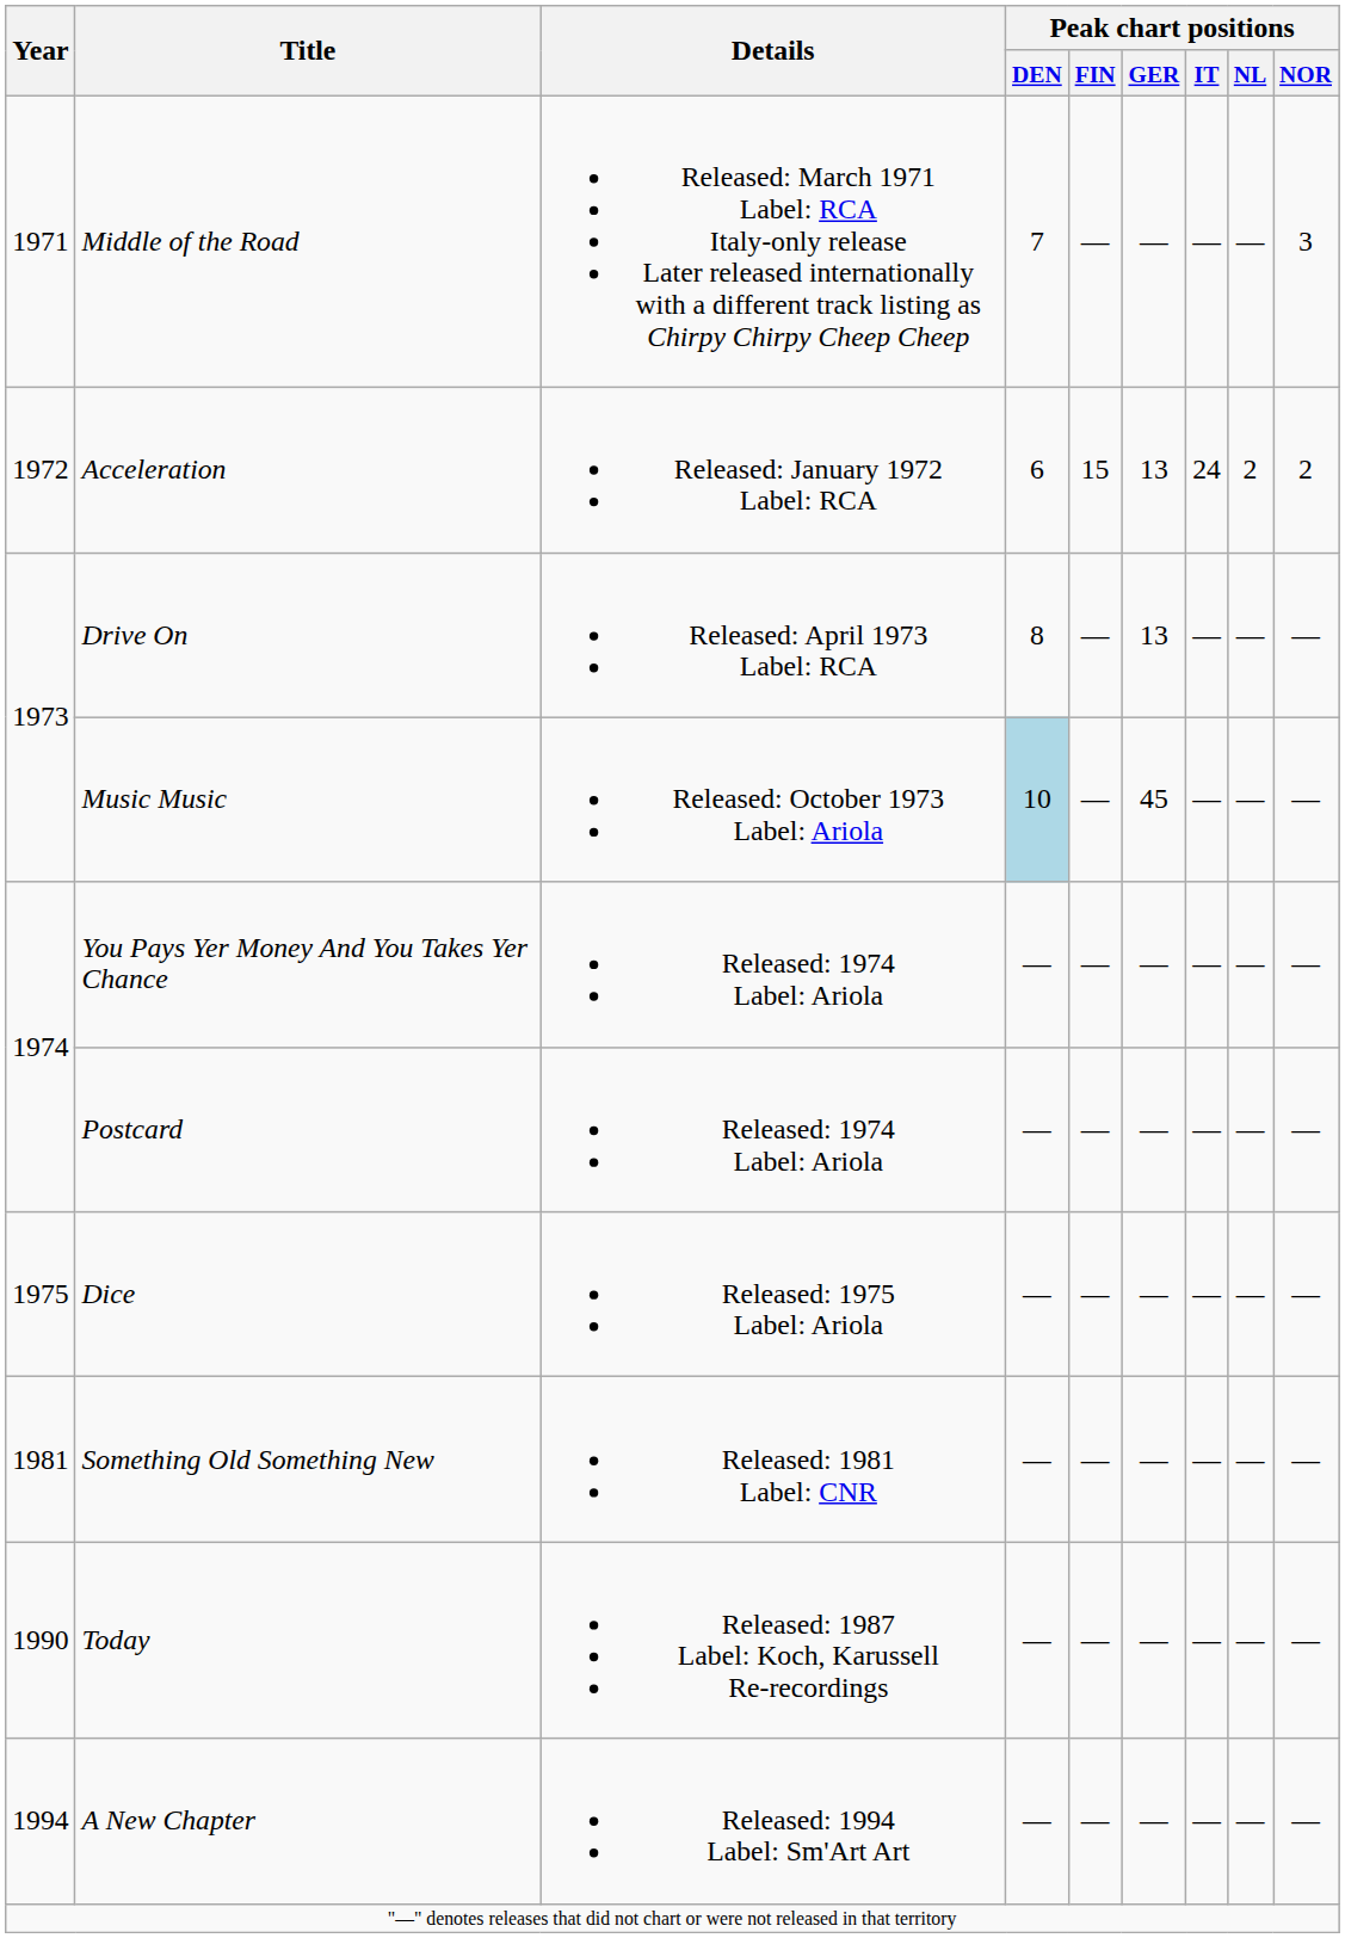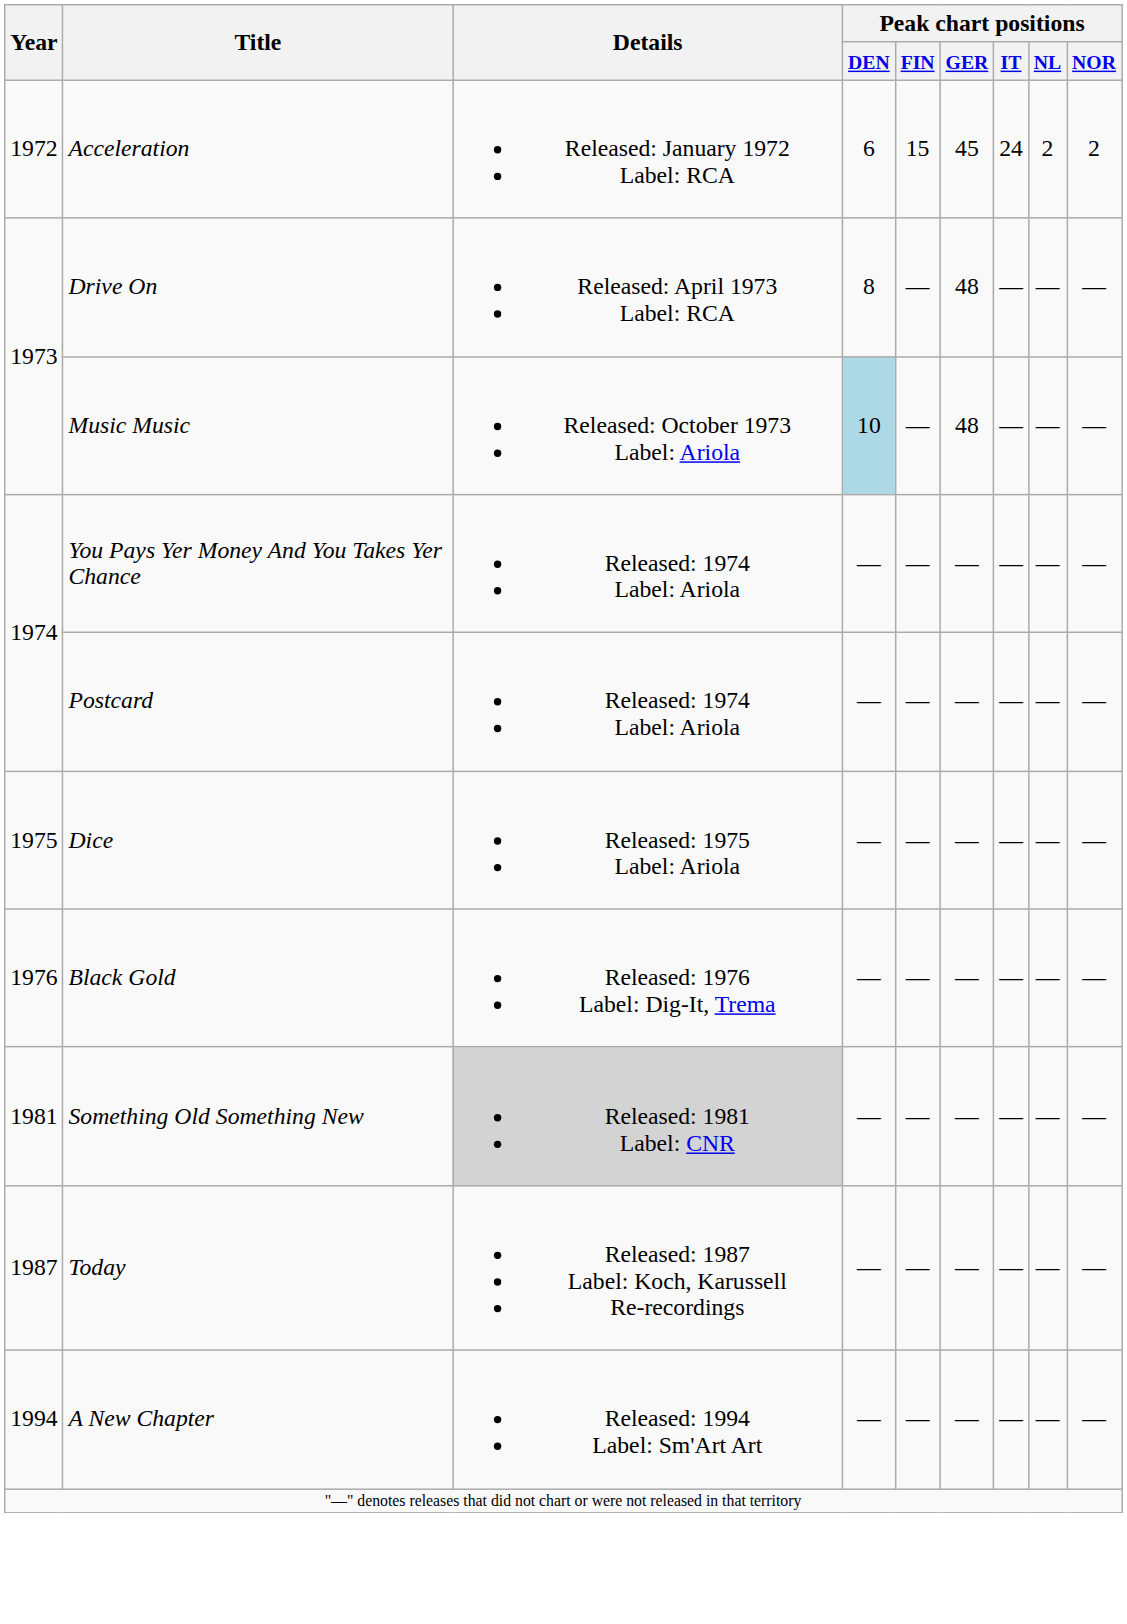 <table class="wikitable" style="text-align:center">
 <tr>
 <th rowspan="2">Year</th>
 <th rowspan="2" style="width:16em;">Title</th>
 <th rowspan="2" style="width:16em;">Details</th>
 <th colspan="6">Peak chart positions</th>
 </tr>
 <tr>
 <th><small><a href='#'>DEN</a></small><br></th>
 <th><small><a href='#'>FIN</a></small><br></th>
 <th><small><a href='#'>GER</a></small><br></th>
 <th><small><a href='#'>IT</a></small><br></th>
 <th><small><a href='#'>NL</a></small><br></th>
 <th><small><a href='#'>NOR</a></small><br></th>
 </tr>
 <tr>
-<td>1971</td>
-<td align="left"><em>Middle of the Road</em></td>
-<td><br><ul><li>Released: March 1971</li><li>Label: <a href='#'>RCA</a></li><li>Italy-only release</li><li>Later released internationally with a different track listing as <em>Chirpy Chirpy Cheep Cheep</em></li></ul></td>
-<td>7</td>
-<td>—</td>
-<td>—</td>
-<td>—</td>
-<td>—</td>
-<td>3</td>
-</tr>
-<tr>
 <td>1972</td>
 <td align="left"><em>Acceleration</em></td>
 <td><br><ul><li>Released: January 1972</li><li>Label: RCA</li></ul></td>
 <td>6</td>
 <td>15</td>
-<td>13</td>
+<td>45</td>
 <td>24</td>
 <td>2</td>
 <td>2</td>
 </tr>
 <tr>
 <td rowspan="2">1973</td>
 <td align="left"><em>Drive On</em></td>
 <td><br><ul><li>Released: April 1973</li><li>Label: RCA</li></ul></td>
 <td>8</td>
 <td>—</td>
-<td>13</td>
+<td>48</td>
 <td>—</td>
 <td>—</td>
 <td>—</td>
 </tr>
 <tr>
 <td align="left"><em>Music Music</em></td>
 <td><br><ul><li>Released: October 1973</li><li>Label: <a href='#'>Ariola</a></li></ul></td>
 <td style="background: lightblue;">10</td>
 <td>—</td>
-<td>45</td>
+<td>48</td>
 <td>—</td>
 <td>—</td>
 <td>—</td>
 </tr>
 <tr>
 <td rowspan="2">1974</td>
 <td align="left"><em>You Pays Yer Money And You Takes Yer Chance</em></td>
 <td><br><ul><li>Released: 1974</li><li>Label: Ariola</li></ul></td>
 <td>—</td>
 <td>—</td>
 <td>—</td>
 <td>—</td>
 <td>—</td>
 <td>—</td>
 </tr>
 <tr>
 <td align="left"><em>Postcard</em></td>
 <td><br><ul><li>Released: 1974</li><li>Label: Ariola</li></ul></td>
 <td>—</td>
 <td>—</td>
 <td>—</td>
 <td>—</td>
 <td>—</td>
 <td>—</td>
 </tr>
 <tr>
 <td rowspan="1">1975</td>
 <td align="left"><em>Dice</em></td>
 <td><br><ul><li>Released: 1975</li><li>Label: Ariola</li></ul></td>
 <td>—</td>
 <td>—</td>
 <td>—</td>
 <td>—</td>
 <td>—</td>
 <td>—</td>
 </tr>
 <tr>
-<td rowspan="1">1981</td>
-<td align="left"><em>Something Old Something New</em></td>
-<td><br><ul><li>Released: 1981</li><li>Label: <a href='#'>CNR</a></li></ul></td>
+<td rowspan="1">1976</td>
+<td align="left"><em>Black Gold</em></td>
+<td><br><ul><li>Released: 1976</li><li>Label: Dig-It, <a href='#'>Trema</a></li></ul></td>
 <td>—</td>
 <td>—</td>
 <td>—</td>
 <td>—</td>
 <td>—</td>
 <td>—</td>
 </tr>
 <tr>
-<td rowspan="1">1990</td>
+<td rowspan="1">1981</td>
+<td align="left"><em>Something Old Something New</em></td>
+<td style="background: lightgrey;"><br><ul><li>Released: 1981</li><li>Label: <a href='#'>CNR</a></li></ul></td>
+<td>—</td>
+<td>—</td>
+<td>—</td>
+<td>—</td>
+<td>—</td>
+<td>—</td>
+</tr>
+<tr>
+<td rowspan="1">1987</td>
 <td align="left"><em>Today</em></td>
 <td><br><ul><li>Released: 1987</li><li>Label: Koch, Karussell</li><li>Re-recordings</li></ul></td>
 <td>—</td>
 <td>—</td>
 <td>—</td>
 <td>—</td>
 <td>—</td>
 <td>—</td>
 </tr>
 <tr>
 <td rowspan="1">1994</td>
 <td align="left"><em>A New Chapter</em></td>
 <td><br><ul><li>Released: 1994</li><li>Label: Sm'Art Art</li></ul></td>
 <td>—</td>
 <td>—</td>
 <td>—</td>
 <td>—</td>
 <td>—</td>
 <td>—</td>
 </tr>
 <tr>
 <td colspan="9" style="font-size:8pt">"—" denotes releases that did not chart or were not released in that territory</td>
 </tr>
 </table>
